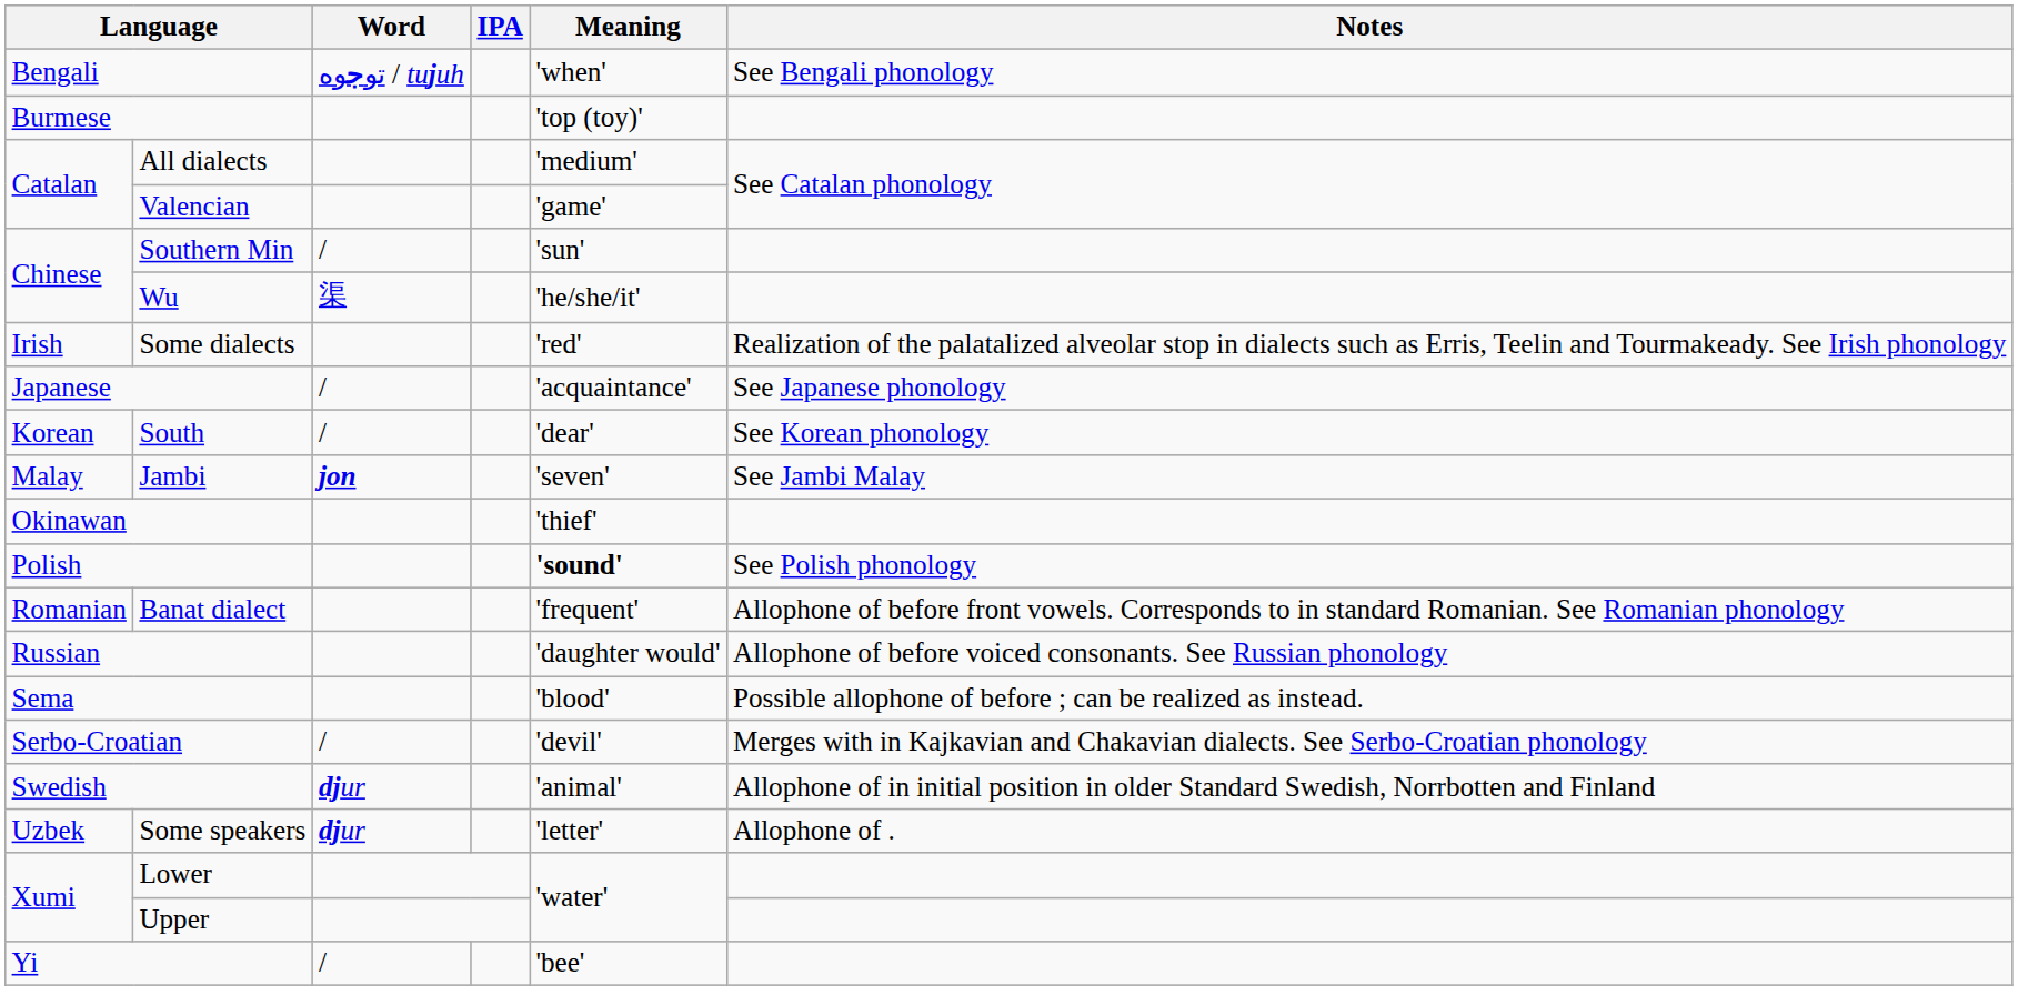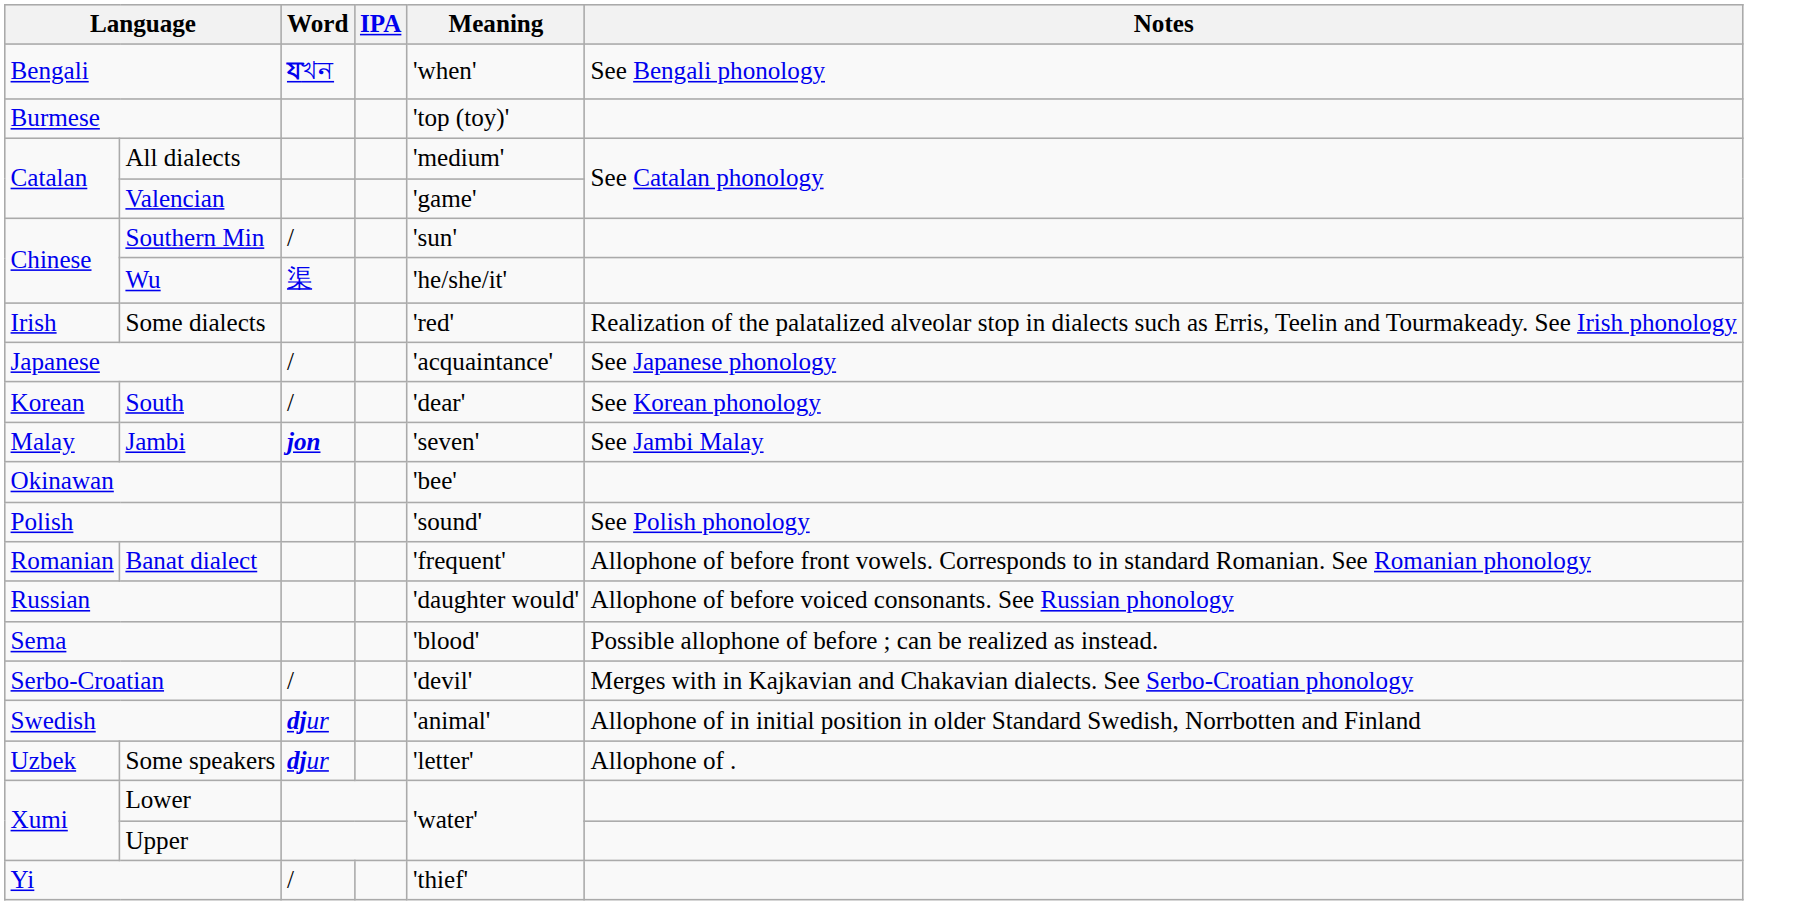 <table class="wikitable">
 <tr>
 <th colspan="2">Language</th>
 <th>Word</th>
 <th><a href='#'>IPA</a></th>
 <th>Meaning</th>
 <th>Notes</th>
 </tr>
 <tr>
 <td colspan="2"><a href='#'>Bengali</a></td>
-<td><a href='#'>تو<strong>ج</strong>وه</a> / <em><a href='#'>tu<strong>j</strong>uh</a></em></td>
+<td><a href='#'><strong>য</strong>খন</a></td>
 <td></td>
 <td>'when'</td>
 <td>See <a href='#'>Bengali phonology</a></td>
 </tr>
 <tr>
 <td colspan="2"><a href='#'>Burmese</a></td>
 <td></td>
 <td></td>
 <td>'top (toy)'</td>
 <td></td>
 </tr>
 <tr>
 <td rowspan="2"><a href='#'>Catalan</a></td>
 <td>All dialects</td>
 <td></td>
 <td></td>
 <td>'medium'</td>
 <td rowspan="2">See <a href='#'>Catalan phonology</a></td>
 </tr>
 <tr>
 <td><a href='#'>Valencian</a></td>
 <td></td>
 <td></td>
 <td>'game'</td>
 </tr>
 <tr>
 <td rowspan="2"><a href='#'>Chinese</a></td>
 <td><a href='#'>Southern Min</a></td>
 <td> / </td>
 <td></td>
 <td>'sun'</td>
 <td></td>
 </tr>
 <tr>
 <td><a href='#'>Wu</a></td>
 <td><a href='#'>渠</a></td>
 <td></td>
 <td>'he/she/it'</td>
 <td></td>
 </tr>
 <tr>
 <td><a href='#'>Irish</a></td>
 <td>Some dialects</td>
 <td></td>
 <td></td>
 <td>'red'</td>
 <td>Realization of the palatalized alveolar stop  in dialects such as Erris, Teelin and Tourmakeady. See <a href='#'>Irish phonology</a></td>
 </tr>
 <tr>
 <td colspan="2"><a href='#'>Japanese</a></td>
 <td> / </td>
 <td></td>
 <td>'acquaintance'</td>
 <td>See <a href='#'>Japanese phonology</a></td>
 </tr>
 <tr>
 <td><a href='#'>Korean</a></td>
 <td><a href='#'>South</a></td>
 <td> / </td>
 <td></td>
 <td>'dear'</td>
 <td>See <a href='#'>Korean phonology</a></td>
 </tr>
 <tr>
 <td><a href='#'>Malay</a></td>
 <td><a href='#'>Jambi</a></td>
 <td><a href='#'><strong><em>j<strong>on<em></a></td>
 <td></td>
 <td>'seven'</td>
 <td>See <a href='#'>Jambi Malay</a></td>
 </tr>
 <tr>
 <td colspan="2"><a href='#'>Okinawan</a></td>
 <td></td>
 <td></td>
-<td>'thief'</td>
+<td>'bee'</td>
 <td></td>
 </tr>
 <tr>
 <td colspan="2"><a href='#'>Polish</a></td>
 <td></td>
 <td></td>
-<td><strong>'sound'</strong></td>
+<td>'sound'</td>
 <td>See <a href='#'>Polish phonology</a></td>
 </tr>
 <tr>
 <td><a href='#'>Romanian</a></td>
 <td><a href='#'>Banat dialect</a></td>
 <td></td>
 <td></td>
 <td>'frequent'</td>
 <td>Allophone of  before front vowels. Corresponds to  in standard Romanian. See <a href='#'>Romanian phonology</a></td>
 </tr>
 <tr>
 <td colspan="2"><a href='#'>Russian</a></td>
 <td></td>
 <td></td>
 <td>'daughter would'</td>
 <td>Allophone of  before voiced consonants. See <a href='#'>Russian phonology</a></td>
 </tr>
 <tr>
 <td colspan="2"><a href='#'>Sema</a></td>
 <td></td>
 <td></td>
 <td>'blood'</td>
 <td>Possible allophone of  before ; can be realized as  instead.</td>
 </tr>
 <tr>
 <td colspan="2"><a href='#'>Serbo-Croatian</a></td>
 <td> / </td>
 <td></td>
 <td>'devil'</td>
 <td>Merges with  in Kajkavian and Chakavian dialects. See <a href='#'>Serbo-Croatian phonology</a></td>
 </tr>
 <tr>
 <td colspan="2"><a href='#'>Swedish</a></td>
 <td><em><a href='#'><strong>dj</strong>ur</a></em></td>
 <td></td>
 <td>'animal'</td>
 <td>Allophone of  in initial position in older Standard Swedish, Norrbotten and Finland</td>
 </tr>
 <tr>
 <td colspan="1"><a href='#'>Uzbek</a></td>
 <td>Some speakers</td>
 <td><em><a href='#'><strong>dj</strong>ur</a></em></td>
 <td></td>
 <td>'letter'</td>
 <td>Allophone of .</td>
 </tr>
 <tr>
 <td rowspan=2><a href='#'>Xumi</a></td>
 <td>Lower</td>
 <td colspan=2 align=center></td>
 <td rowspan=2>'water'</td>
 <td></td>
 </tr>
 <tr>
 <td>Upper</td>
 <td colspan=2 align=center></td>
 <td></td>
 </tr>
 <tr>
 <td colspan="2"><a href='#'>Yi</a></td>
 <td> / </td>
 <td></td>
-<td>'bee'</td>
+<td>'thief'</td>
 <td></td>
 </tr>
 </table>
